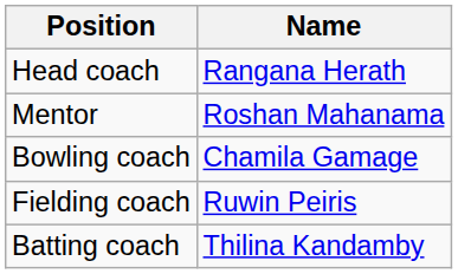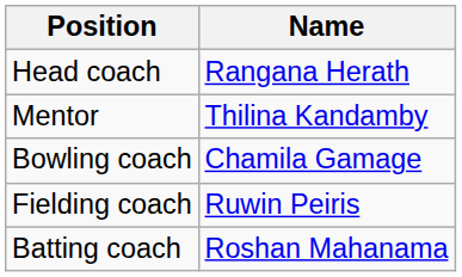 <table class="wikitable">
 <tr>
 <th>Position</th>
 <th>Name</th>
 </tr>
 <tr>
 <td>Head coach</td>
 <td><a href='#'>Rangana Herath</a></td>
 </tr>
 <tr>
 <td>Mentor</td>
-<td><a href='#'>Roshan Mahanama</a></td>
+<td><a href='#'>Thilina Kandamby</a></td>
 </tr>
 <tr>
 <td>Bowling coach</td>
 <td><a href='#'>Chamila Gamage</a></td>
 </tr>
 <tr>
 <td>Fielding coach</td>
 <td><a href='#'>Ruwin Peiris</a></td>
 </tr>
 <tr>
 <td>Batting coach</td>
-<td><a href='#'>Thilina Kandamby</a></td>
+<td><a href='#'>Roshan Mahanama</a></td>
 </tr>
 </table>
